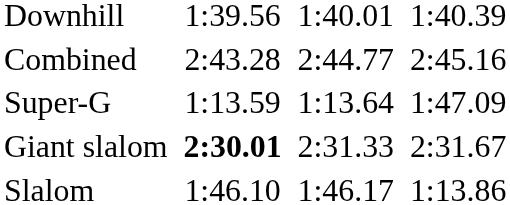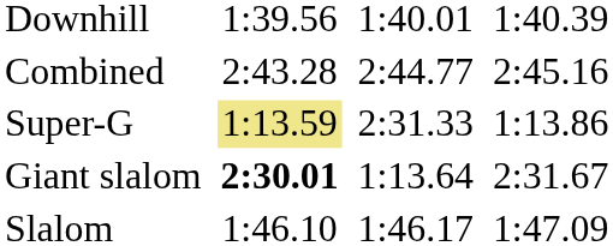 <table>
 <tr valign="top">
 <td>Downhill<br></td>
 <td></td>
 <td align=center>1:39.56</td>
 <td></td>
 <td align=center>1:40.01</td>
 <td></td>
 <td align=center>1:40.39</td>
 </tr>
 <tr valign="top">
 <td>Combined<br></td>
 <td></td>
 <td align=center>2:43.28</td>
 <td></td>
 <td align=center>2:44.77</td>
 <td></td>
 <td align=center>2:45.16</td>
 </tr>
 <tr valign="top">
 <td>Super-G<br></td>
 <td></td>
-<td align=center>1:13.59</td>
+<td align=center style="background: khaki;">1:13.59</td>
 <td></td>
-<td align=center>1:13.64</td>
+<td align=center>2:31.33</td>
 <td></td>
-<td align=center>1:47.09</td>
+<td align=center>1:13.86</td>
 </tr>
 <tr valign="top">
 <td>Giant slalom<br></td>
 <td></td>
 <td align=center><strong>2:30.01</strong></td>
 <td></td>
-<td align=center>2:31.33</td>
+<td align=center>1:13.64</td>
 <td></td>
 <td align=center>2:31.67</td>
 </tr>
 <tr valign="top">
 <td>Slalom<br></td>
 <td></td>
 <td align=center>1:46.10</td>
 <td></td>
 <td align=center>1:46.17</td>
 <td></td>
-<td align=center>1:13.86</td>
+<td align=center>1:47.09</td>
 </tr>
 </table>
